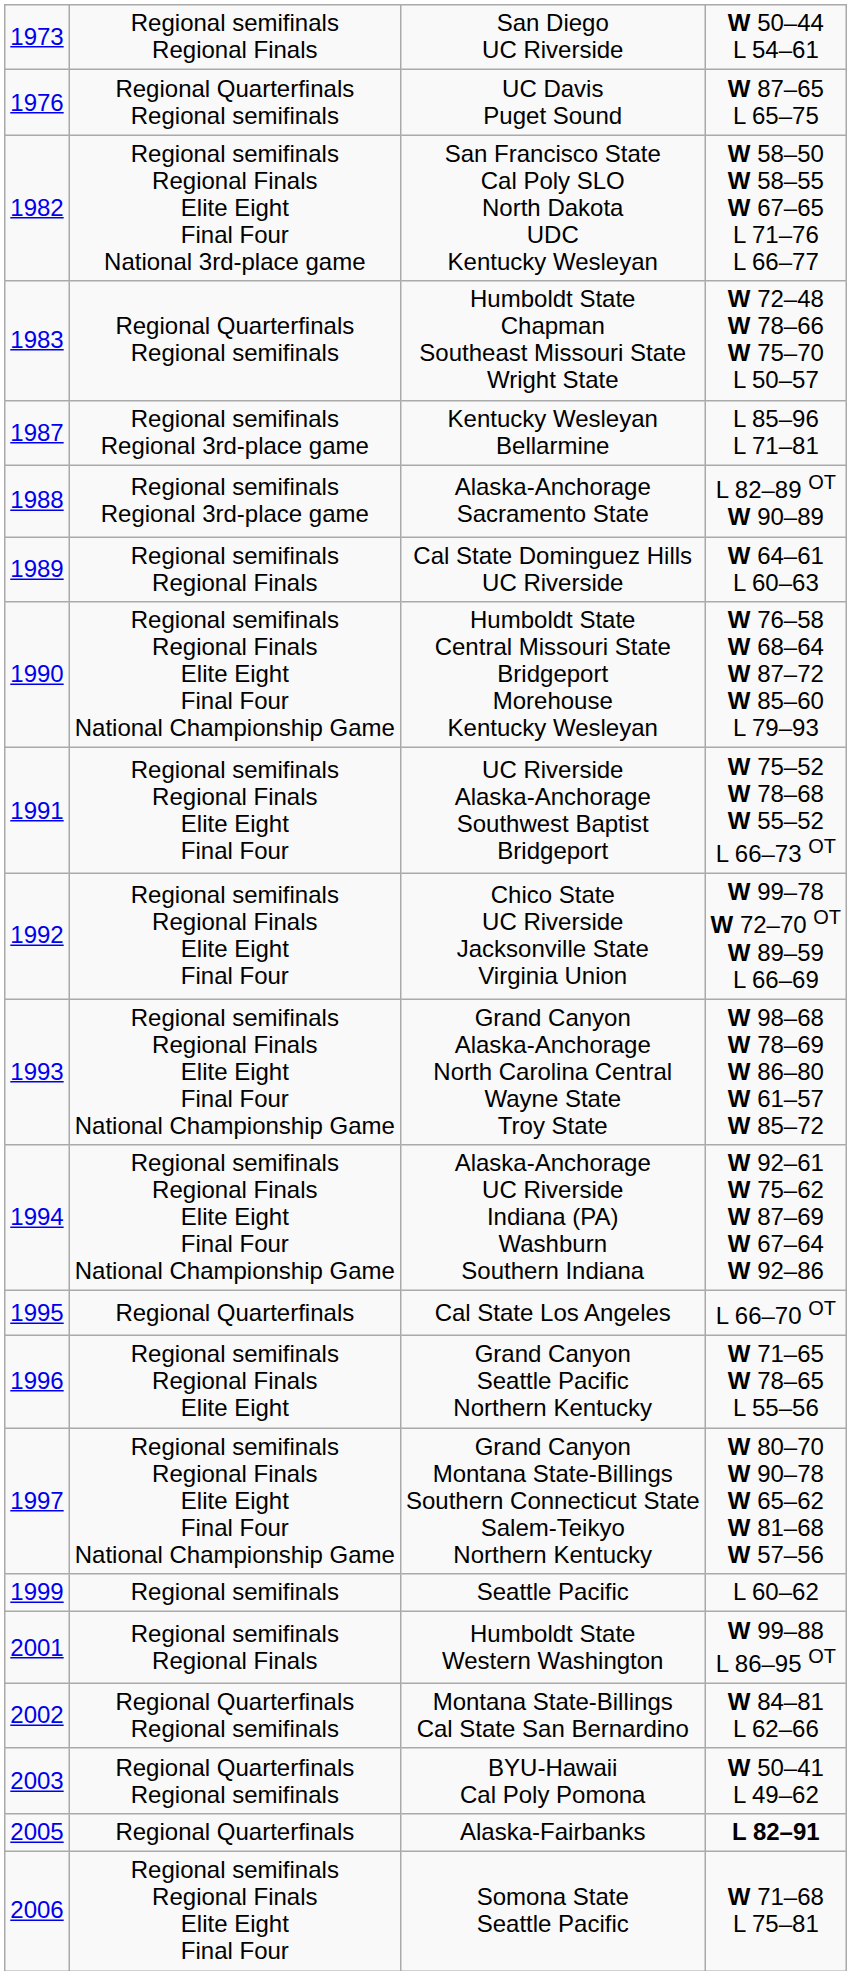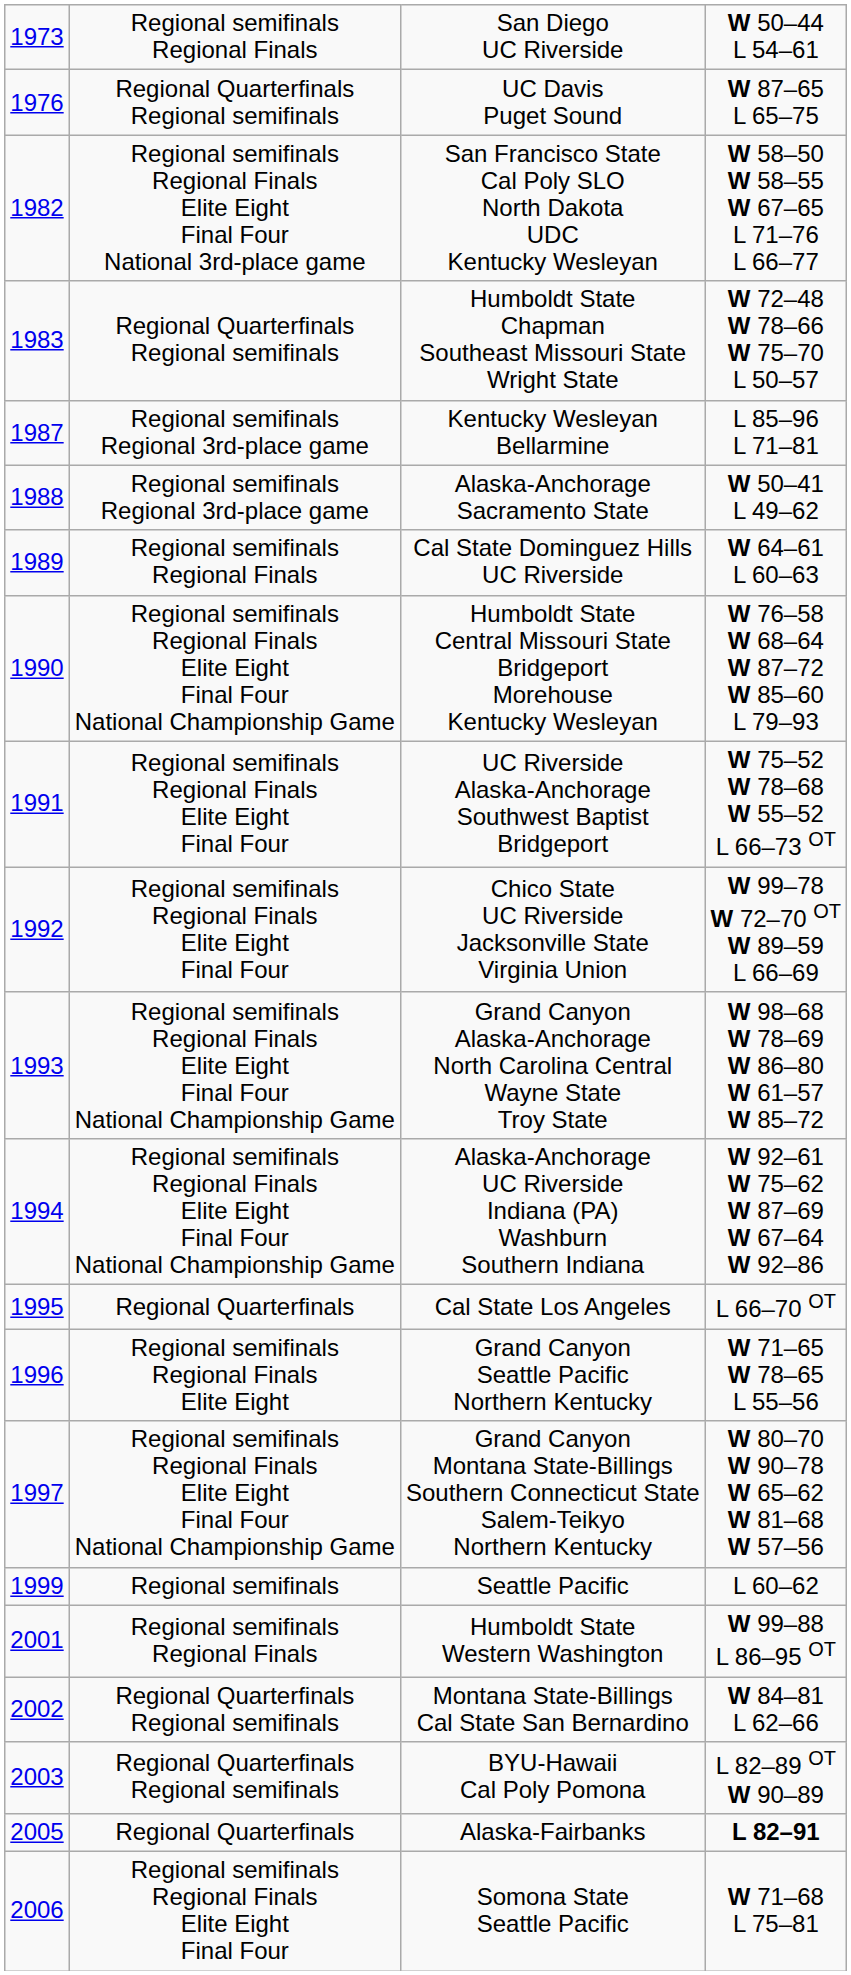 <table class="wikitable">
 <tr align="center">
 <td><a href='#'>1973</a></td>
 <td>Regional semifinals<br>Regional Finals</td>
 <td>San Diego<br>UC Riverside</td>
 <td><strong>W</strong> 50–44<br>L 54–61</td>
 </tr>
 <tr align="center">
 <td><a href='#'>1976</a></td>
 <td>Regional Quarterfinals<br>Regional semifinals</td>
 <td>UC Davis<br>Puget Sound</td>
 <td><strong>W</strong> 87–65<br>L 65–75</td>
 </tr>
 <tr align="center">
 <td><a href='#'>1982</a></td>
 <td>Regional semifinals<br>Regional Finals<br>Elite Eight<br>Final Four<br>National 3rd-place game</td>
 <td>San Francisco State<br>Cal Poly SLO<br>North Dakota<br>UDC<br>Kentucky Wesleyan</td>
 <td><strong>W</strong> 58–50<br><strong>W</strong> 58–55<br><strong>W</strong> 67–65<br>L 71–76<br>L 66–77</td>
 </tr>
 <tr align="center">
 <td><a href='#'>1983</a></td>
 <td>Regional Quarterfinals<br>Regional semifinals</td>
 <td>Humboldt State<br>Chapman<br>Southeast Missouri State<br>Wright State</td>
 <td><strong>W</strong> 72–48<br><strong>W</strong> 78–66<br><strong>W</strong> 75–70<br>L 50–57</td>
 </tr>
 <tr align="center">
 <td><a href='#'>1987</a></td>
 <td>Regional semifinals<br>Regional 3rd-place game</td>
 <td>Kentucky Wesleyan<br>Bellarmine</td>
 <td>L 85–96<br>L 71–81</td>
 </tr>
 <tr align="center">
 <td><a href='#'>1988</a></td>
 <td>Regional semifinals<br>Regional 3rd-place game</td>
 <td>Alaska-Anchorage<br>Sacramento State</td>
-<td>L 82–89 <sup>OT</sup><br><strong>W</strong> 90–89</td>
+<td><strong>W</strong> 50–41<br>L 49–62</td>
 </tr>
 <tr align="center">
 <td><a href='#'>1989</a></td>
 <td>Regional semifinals<br>Regional Finals</td>
 <td>Cal State Dominguez Hills<br>UC Riverside</td>
 <td><strong>W</strong> 64–61<br>L 60–63</td>
 </tr>
 <tr align="center">
 <td><a href='#'>1990</a></td>
 <td>Regional semifinals<br>Regional Finals<br>Elite Eight<br>Final Four<br>National Championship Game</td>
 <td>Humboldt State<br>Central Missouri State<br>Bridgeport<br>Morehouse<br>Kentucky Wesleyan</td>
 <td><strong>W</strong> 76–58<br><strong>W</strong> 68–64<br><strong>W</strong> 87–72<br><strong>W</strong> 85–60<br>L 79–93</td>
 </tr>
 <tr align="center">
 <td><a href='#'>1991</a></td>
 <td>Regional semifinals<br>Regional Finals<br>Elite Eight<br>Final Four</td>
 <td>UC Riverside<br>Alaska-Anchorage<br>Southwest Baptist<br>Bridgeport</td>
 <td><strong>W</strong> 75–52<br><strong>W</strong> 78–68<br><strong>W</strong> 55–52<br>L 66–73 <sup>OT</sup></td>
 </tr>
 <tr align="center">
 <td><a href='#'>1992</a></td>
 <td>Regional semifinals<br>Regional Finals<br>Elite Eight<br>Final Four</td>
 <td>Chico State<br>UC Riverside<br>Jacksonville State<br>Virginia Union</td>
 <td><strong>W</strong> 99–78<br><strong>W</strong> 72–70 <sup>OT</sup><br><strong>W</strong> 89–59<br>L 66–69</td>
 </tr>
 <tr align="center">
 <td><a href='#'>1993</a></td>
 <td>Regional semifinals<br>Regional Finals<br>Elite Eight<br>Final Four<br>National Championship Game</td>
 <td>Grand Canyon<br>Alaska-Anchorage<br>North Carolina Central<br>Wayne State<br>Troy State</td>
 <td><strong>W</strong> 98–68<br><strong>W</strong> 78–69<br><strong>W</strong> 86–80<br><strong>W</strong> 61–57<br><strong>W</strong> 85–72</td>
 </tr>
 <tr align="center">
 <td><a href='#'>1994</a></td>
 <td>Regional semifinals<br>Regional Finals<br>Elite Eight<br>Final Four<br>National Championship Game</td>
 <td>Alaska-Anchorage<br>UC Riverside<br>Indiana (PA)<br>Washburn<br>Southern Indiana</td>
 <td><strong>W</strong> 92–61<br><strong>W</strong> 75–62<br><strong>W</strong> 87–69<br><strong>W</strong> 67–64<br><strong>W</strong> 92–86</td>
 </tr>
 <tr align="center">
 <td><a href='#'>1995</a></td>
 <td>Regional Quarterfinals</td>
 <td>Cal State Los Angeles</td>
 <td>L 66–70 <sup>OT</sup></td>
 </tr>
 <tr align="center">
 <td><a href='#'>1996</a></td>
 <td>Regional semifinals<br>Regional Finals<br>Elite Eight</td>
 <td>Grand Canyon<br>Seattle Pacific<br>Northern Kentucky</td>
 <td><strong>W</strong> 71–65<br><strong>W</strong> 78–65<br>L 55–56</td>
 </tr>
 <tr align="center">
 <td><a href='#'>1997</a></td>
 <td>Regional semifinals<br>Regional Finals<br>Elite Eight<br>Final Four<br>National Championship Game</td>
 <td>Grand Canyon<br>Montana State-Billings<br>Southern Connecticut State<br>Salem-Teikyo<br>Northern Kentucky</td>
 <td><strong>W</strong> 80–70<br><strong>W</strong> 90–78<br><strong>W</strong> 65–62<br><strong>W</strong> 81–68<br><strong>W</strong> 57–56</td>
 </tr>
 <tr align="center">
 <td><a href='#'>1999</a></td>
 <td>Regional semifinals</td>
 <td>Seattle Pacific</td>
 <td>L 60–62</td>
 </tr>
 <tr align="center">
 <td><a href='#'>2001</a></td>
 <td>Regional semifinals<br>Regional Finals</td>
 <td>Humboldt State<br>Western Washington</td>
 <td><strong>W</strong> 99–88<br>L 86–95 <sup>OT</sup></td>
 </tr>
 <tr align="center">
 <td><a href='#'>2002</a></td>
 <td>Regional Quarterfinals<br>Regional semifinals</td>
 <td>Montana State-Billings<br>Cal State San Bernardino</td>
 <td><strong>W</strong> 84–81<br>L 62–66</td>
 </tr>
 <tr align="center">
 <td><a href='#'>2003</a></td>
 <td>Regional Quarterfinals<br>Regional semifinals</td>
 <td>BYU-Hawaii<br>Cal Poly Pomona</td>
-<td><strong>W</strong> 50–41<br>L 49–62</td>
+<td>L 82–89 <sup>OT</sup><br><strong>W</strong> 90–89</td>
 </tr>
 <tr align="center">
 <td><a href='#'>2005</a></td>
 <td>Regional Quarterfinals</td>
 <td>Alaska-Fairbanks</td>
 <td><strong>L 82–91</strong></td>
 </tr>
 <tr align="center">
 <td><a href='#'>2006</a></td>
 <td>Regional semifinals<br>Regional Finals<br>Elite Eight<br>Final Four</td>
 <td>Somona State<br>Seattle Pacific</td>
 <td><strong>W</strong> 71–68<br>L 75–81</td>
 </tr>
 </table>
